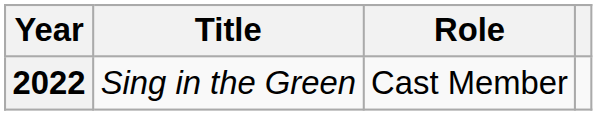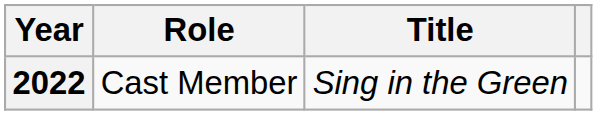 <table class="wikitable plainrowheaders">
 <tr>
 <th scope="col">Year</th>
+<th scope="col">Role</th>
 <th scope="col">Title</th>
-<th scope="col">Role</th>
 <th scope="col" class="unsortable"></th>
 </tr>
 <tr>
 <th scope="row">2022</th>
+<td>Cast Member</td>
 <td><em>Sing in the Green</em></td>
-<td>Cast Member</td>
 <td style="text-align:center"></td>
 </tr>
 </table>
